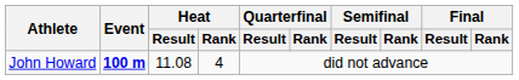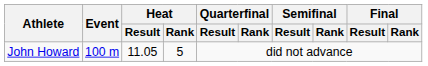 <table class="wikitable" style="font-size:90%">
 <tr>
 <th rowspan="2">Athlete</th>
 <th rowspan="2">Event</th>
 <th colspan="2">Heat</th>
 <th colspan="2">Quarterfinal</th>
 <th colspan="2">Semifinal</th>
 <th colspan="2">Final</th>
 </tr>
 <tr style="font-size:95%">
 <th>Result</th>
 <th>Rank</th>
 <th>Result</th>
 <th>Rank</th>
 <th>Result</th>
 <th>Rank</th>
 <th>Result</th>
 <th>Rank</th>
 </tr>
 <tr align=center>
 <td align=left><a href='#'>John Howard</a></td>
-<td align=left><strong><a href='#'>100 m</a></strong></td>
-<td>11.08</td>
-<td>4</td>
+<td align=left><a href='#'>100 m</a></td>
+<td>11.05</td>
+<td>5</td>
 <td colspan=6>did not advance</td>
 </tr>
 </table>
